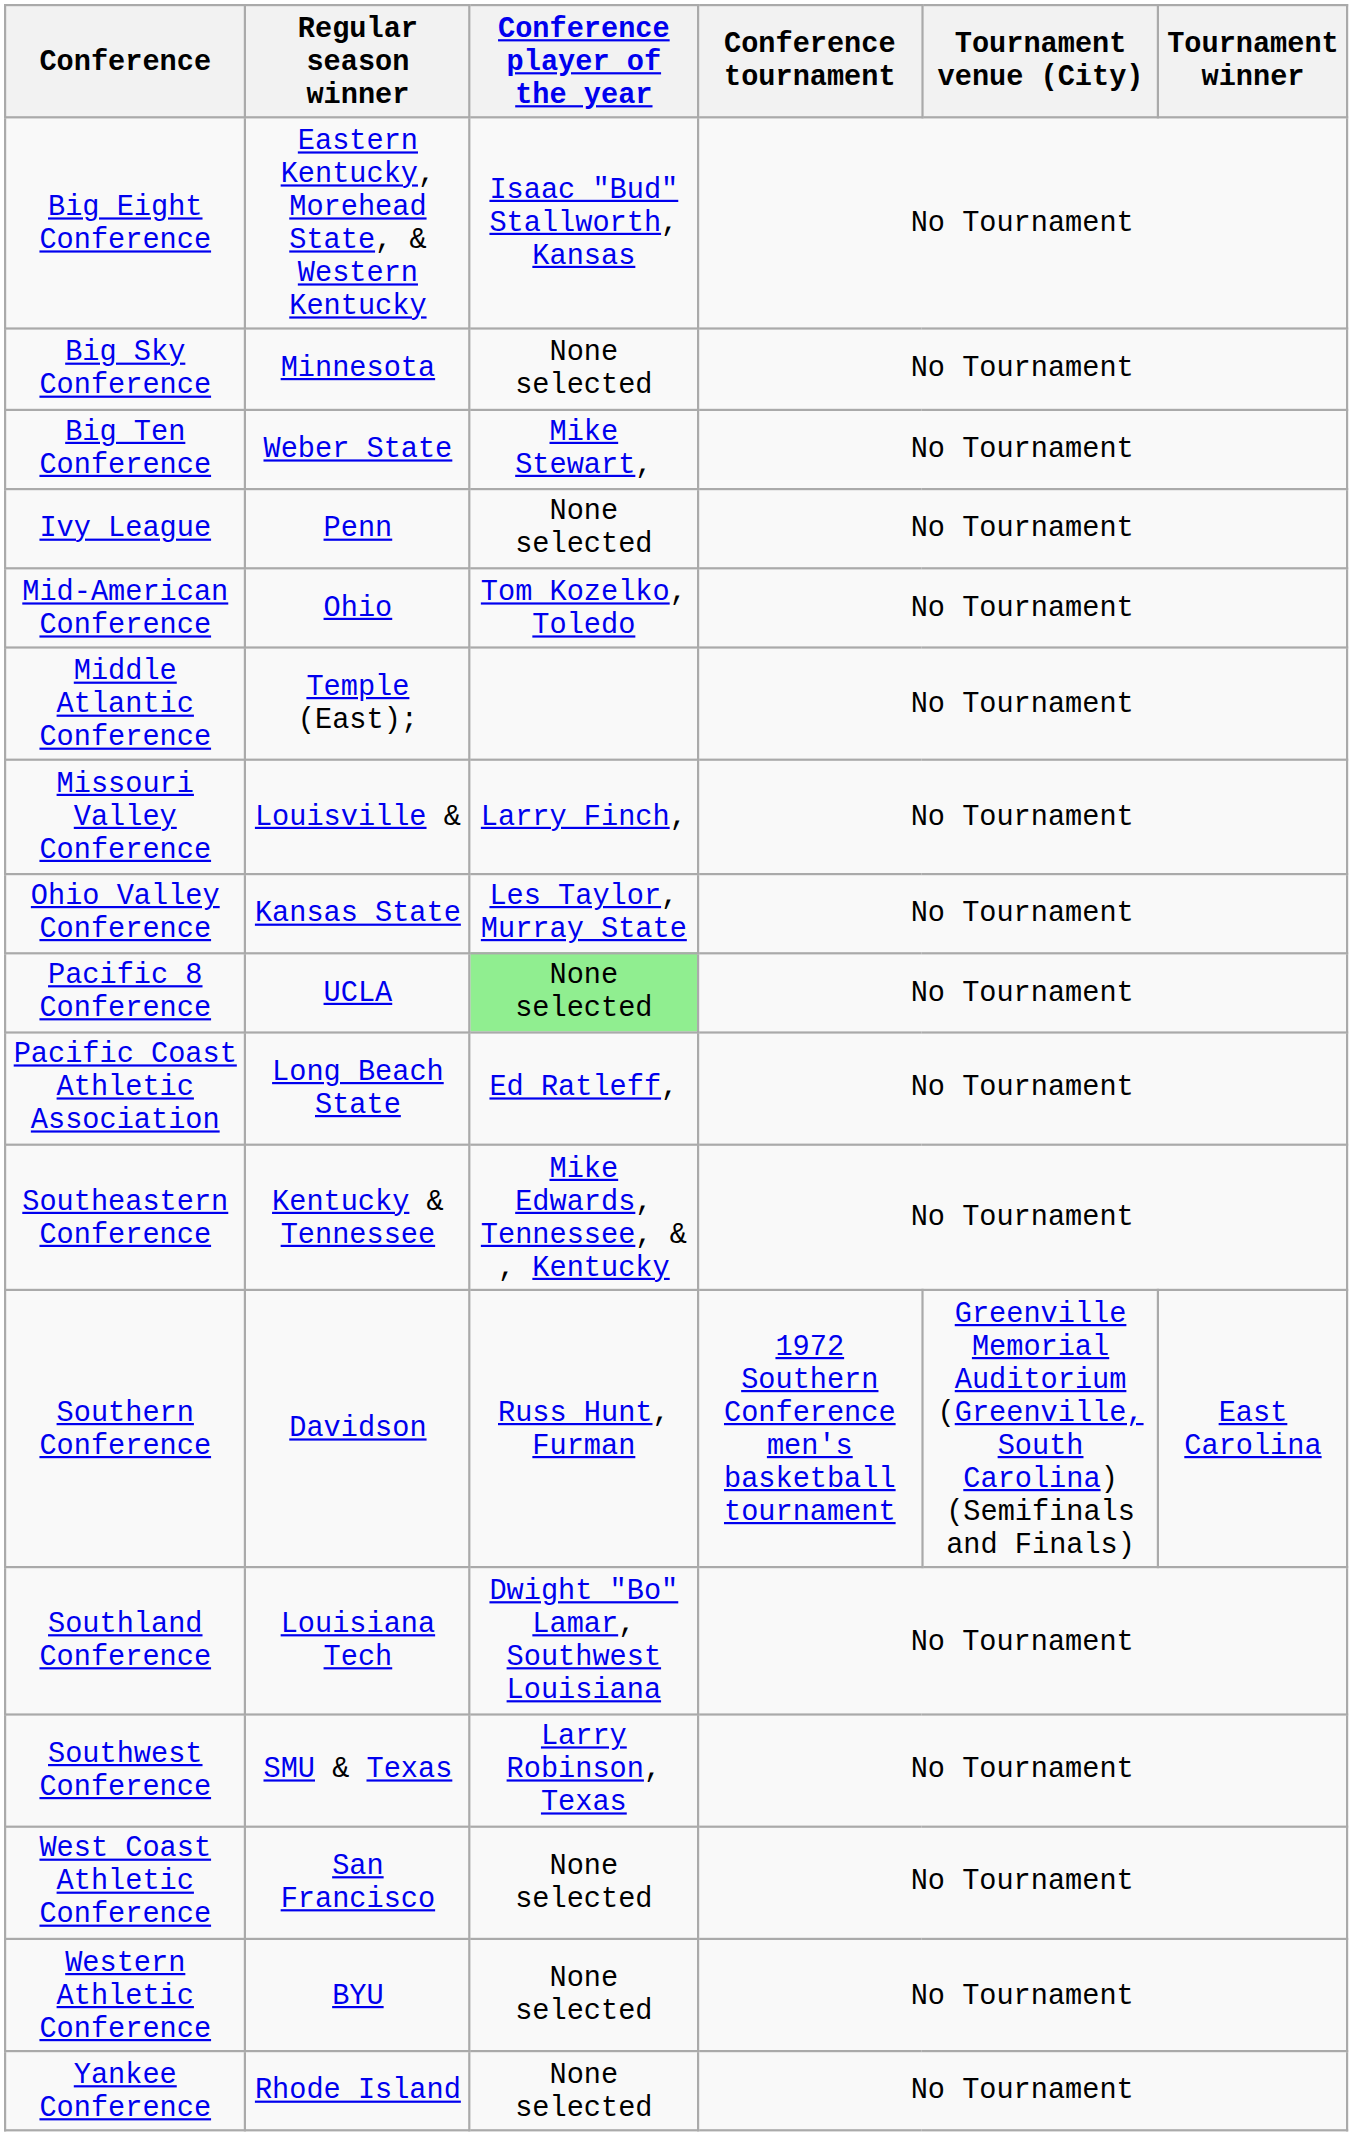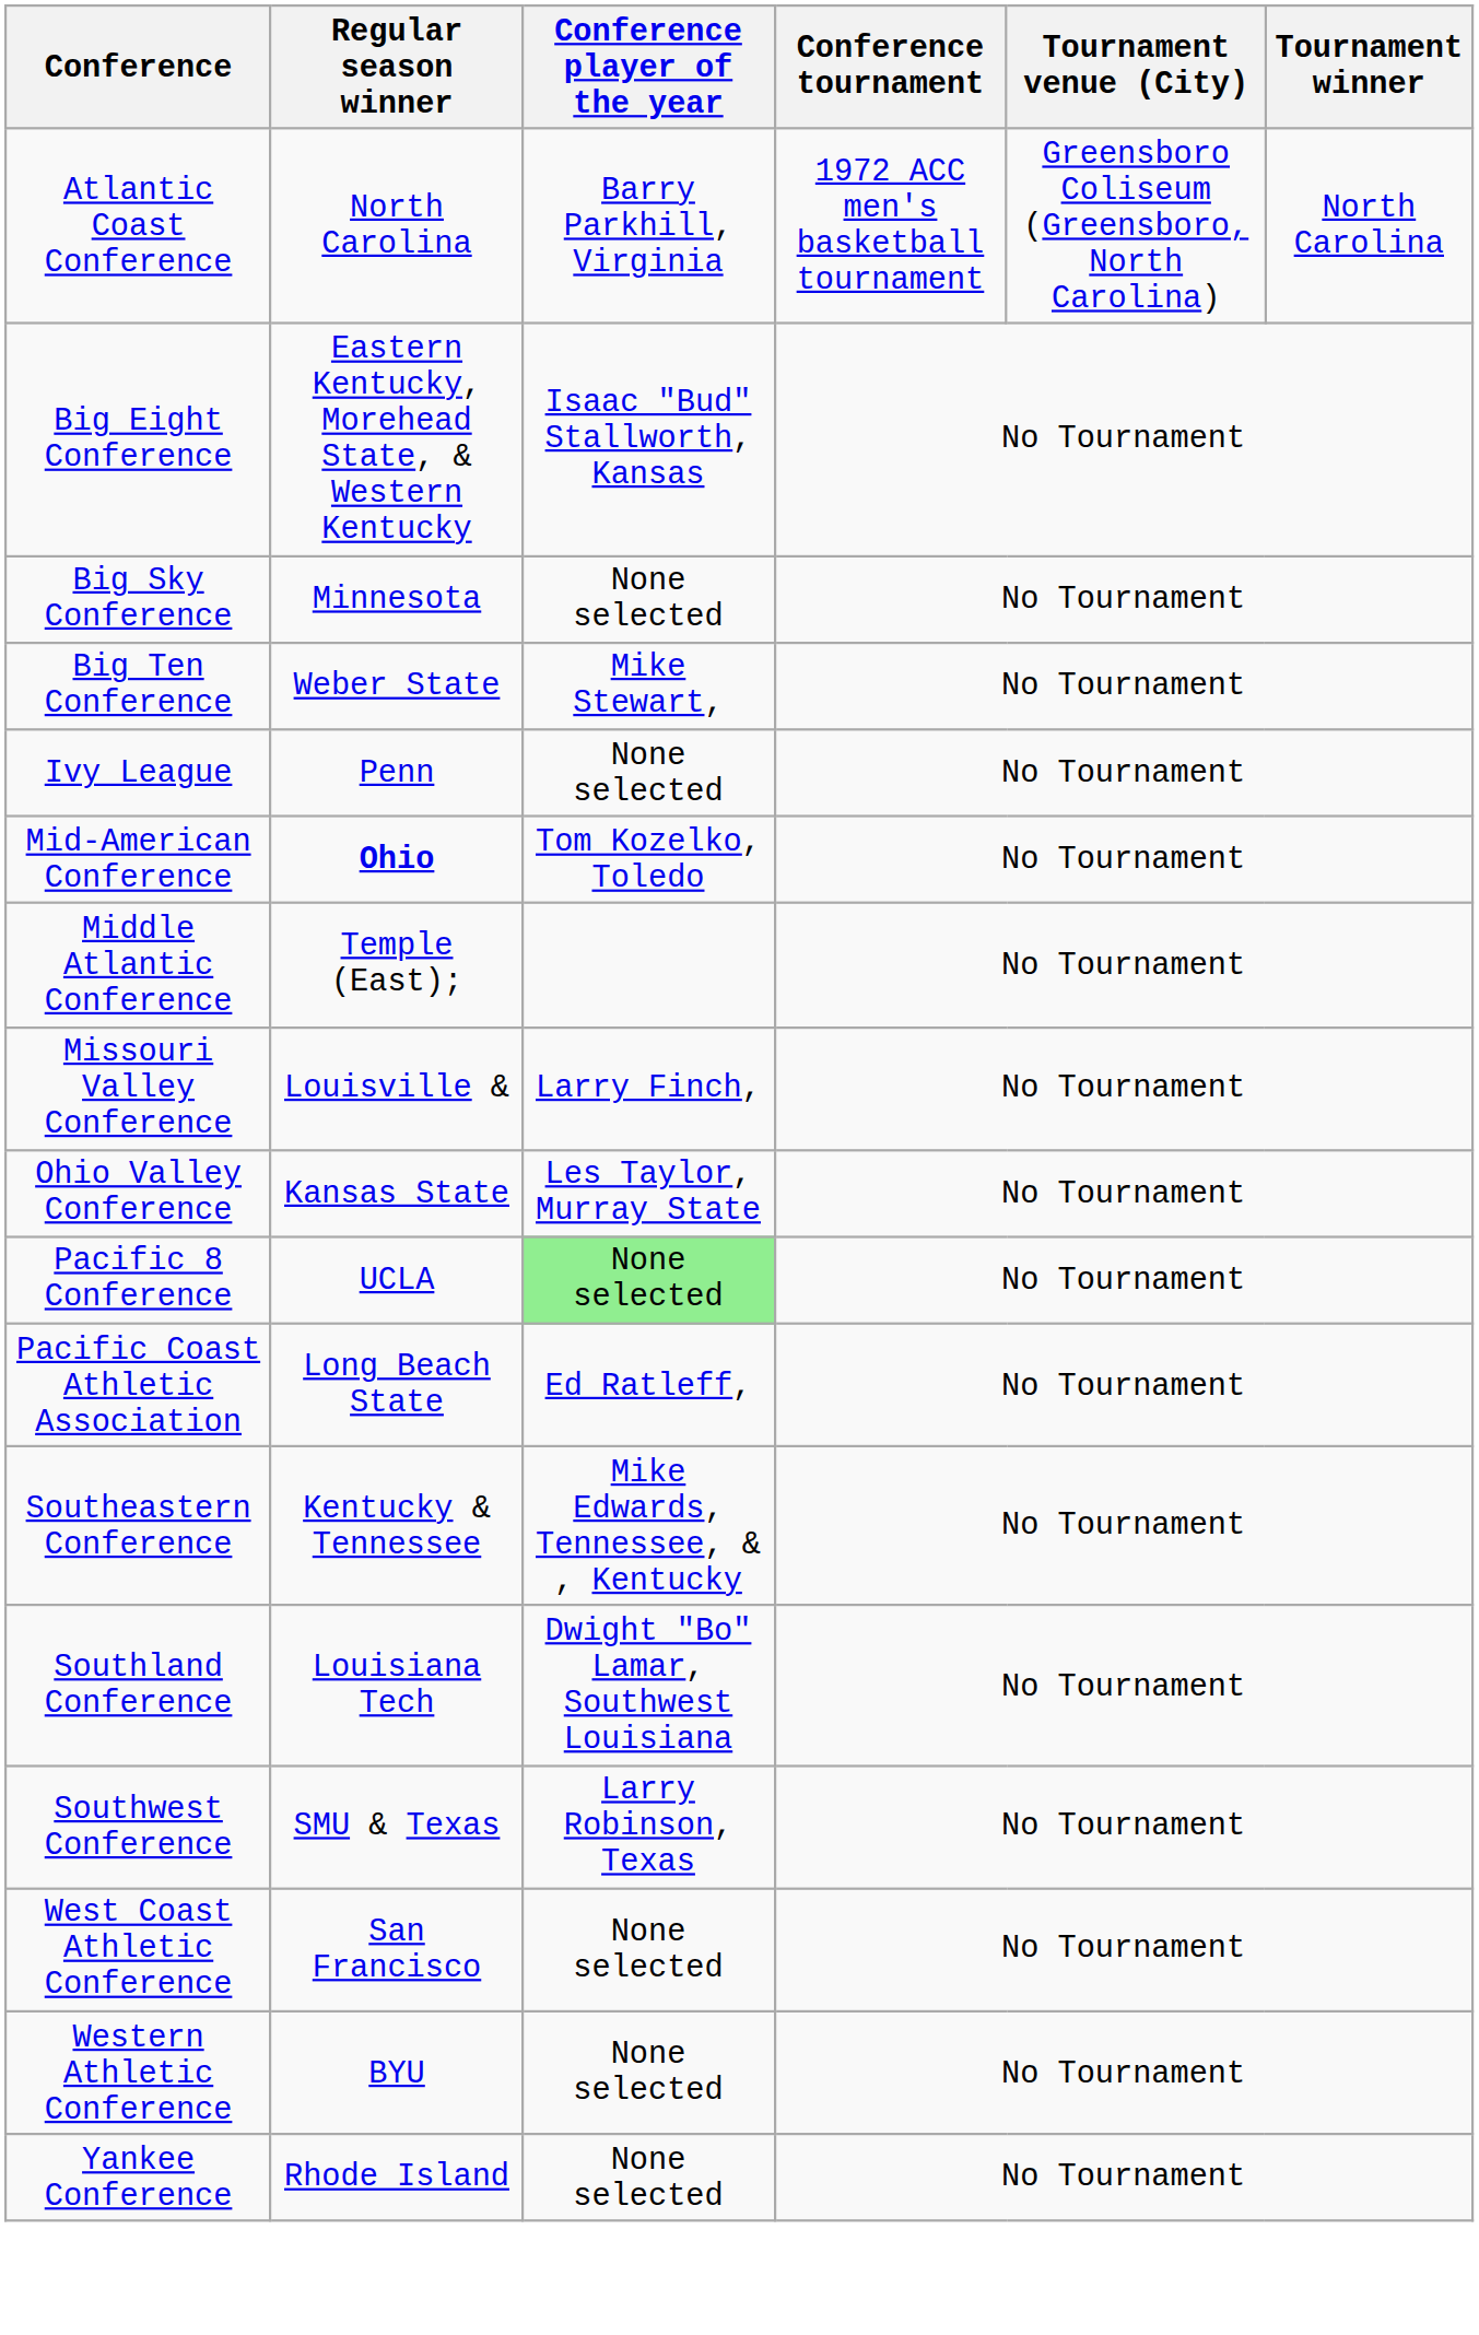 <table class="wikitable" style="text-align:center;">
 <tr>
 <th>Conference</th>
 <th>Regular <br> season winner</th>
 <th><a href='#'>Conference <br> player of the year</a></th>
 <th>Conference <br> tournament</th>
 <th>Tournament <br> venue (City)</th>
 <th>Tournament <br> winner</th>
+</tr>
+<tr>
+<td><a href='#'>Atlantic Coast Conference</a></td>
+<td><a href='#'>North Carolina</a></td>
+<td><a href='#'>Barry Parkhill</a>,<br><a href='#'>Virginia</a></td>
+<td><a href='#'>1972 ACC men's basketball tournament</a></td>
+<td><a href='#'>Greensboro Coliseum</a><br>(<a href='#'>Greensboro, North Carolina</a>)</td>
+<td><a href='#'>North Carolina</a></td>
 </tr>
 <tr>
 <td><a href='#'>Big Eight Conference</a></td>
 <td><a href='#'>Eastern Kentucky</a>, <a href='#'>Morehead State</a>, & <a href='#'>Western Kentucky</a></td>
 <td><a href='#'>Isaac "Bud" Stallworth</a>, <a href='#'>Kansas</a></td>
 <td colspan=3>No Tournament</td>
 </tr>
 <tr>
 <td><a href='#'>Big Sky Conference</a></td>
 <td><a href='#'>Minnesota</a></td>
 <td>None selected</td>
 <td colspan=3>No Tournament</td>
 </tr>
 <tr>
 <td><a href='#'>Big Ten Conference</a></td>
 <td><a href='#'>Weber State</a></td>
 <td><a href='#'>Mike Stewart</a>, </td>
 <td colspan=3>No Tournament</td>
 </tr>
 <tr>
 <td><a href='#'>Ivy League</a></td>
 <td><a href='#'>Penn</a></td>
 <td>None selected</td>
 <td colspan=3>No Tournament</td>
 </tr>
 <tr>
 <td><a href='#'>Mid-American Conference</a></td>
-<td><a href='#'>Ohio</a></td>
+<td><strong><a href='#'>Ohio</a></strong></td>
 <td><a href='#'>Tom Kozelko</a>, <a href='#'>Toledo</a></td>
 <td colspan=3>No Tournament</td>
 </tr>
 <tr>
 <td><a href='#'>Middle Atlantic Conference</a></td>
 <td><a href='#'>Temple</a> (East); </td>
 <td></td>
 <td colspan=3>No Tournament</td>
 </tr>
 <tr>
 <td><a href='#'>Missouri Valley Conference</a></td>
 <td><a href='#'>Louisville</a> & </td>
 <td><a href='#'>Larry Finch</a>, </td>
 <td colspan=3>No Tournament</td>
 </tr>
 <tr>
 <td><a href='#'>Ohio Valley Conference</a></td>
 <td><a href='#'>Kansas State</a></td>
 <td><a href='#'>Les Taylor</a>, <a href='#'>Murray State</a></td>
 <td colspan=3>No Tournament</td>
 </tr>
 <tr>
 <td><a href='#'>Pacific 8 Conference</a></td>
 <td><a href='#'>UCLA</a></td>
 <td style="background: lightgreen;">None selected</td>
 <td colspan=3>No Tournament</td>
 </tr>
 <tr>
 <td><a href='#'>Pacific Coast Athletic Association</a></td>
 <td><a href='#'>Long Beach State</a></td>
 <td><a href='#'>Ed Ratleff</a>, </td>
 <td colspan=3>No Tournament</td>
 </tr>
 <tr>
 <td><a href='#'>Southeastern Conference</a></td>
 <td><a href='#'>Kentucky</a> & <a href='#'>Tennessee</a></td>
 <td><a href='#'>Mike Edwards</a>, <a href='#'>Tennessee</a>, & , <a href='#'>Kentucky</a></td>
 <td colspan=3>No Tournament</td>
 </tr>
 <tr>
-<td><a href='#'>Southern Conference</a></td>
-<td><a href='#'>Davidson</a></td>
-<td><a href='#'>Russ Hunt</a>,<br><a href='#'>Furman</a></td>
-<td><a href='#'>1972 Southern Conference men's basketball tournament</a></td>
-<td><a href='#'>Greenville Memorial Auditorium</a><br>(<a href='#'>Greenville, South Carolina</a>)<br>(Semifinals and Finals)</td>
-<td><a href='#'>East Carolina</a></td>
-</tr>
-<tr>
 <td><a href='#'>Southland Conference</a></td>
 <td><a href='#'>Louisiana Tech</a></td>
 <td><a href='#'>Dwight "Bo" Lamar</a>,<br><a href='#'>Southwest Louisiana</a></td>
 <td colspan=3>No Tournament</td>
 </tr>
 <tr>
 <td><a href='#'>Southwest Conference</a></td>
 <td><a href='#'>SMU</a> & <a href='#'>Texas</a></td>
 <td><a href='#'>Larry Robinson</a>, <a href='#'>Texas</a></td>
 <td colspan=3>No Tournament</td>
 </tr>
 <tr>
 <td><a href='#'>West Coast Athletic Conference</a></td>
 <td><a href='#'>San Francisco</a></td>
 <td>None selected</td>
 <td colspan=3>No Tournament</td>
 </tr>
 <tr>
 <td><a href='#'>Western Athletic Conference</a></td>
 <td><a href='#'>BYU</a></td>
 <td>None selected</td>
 <td colspan=3>No Tournament</td>
 </tr>
 <tr>
 <td><a href='#'>Yankee Conference</a></td>
 <td><a href='#'>Rhode Island</a></td>
 <td>None selected</td>
 <td colspan=3>No Tournament</td>
 </tr>
 </table>
